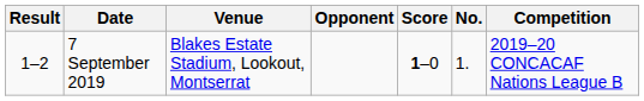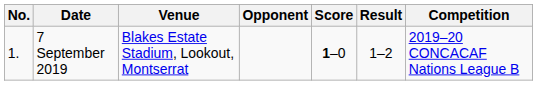 <table class="wikitable">
 <tr>
-<th>Result</th>
+<th>No.</th>
 <th>Date</th>
 <th>Venue</th>
 <th>Opponent</th>
 <th>Score</th>
-<th>No.</th>
+<th>Result</th>
 <th>Competition</th>
 </tr>
 <tr>
-<td align=center>1–2</td>
+<td>1.</td>
 <td>7 September 2019</td>
 <td><a href='#'>Blakes Estate Stadium</a>, Lookout, <a href='#'>Montserrat</a></td>
 <td></td>
 <td align=center><strong>1</strong>–0</td>
-<td>1.</td>
+<td align=center>1–2</td>
 <td><a href='#'>2019–20 CONCACAF Nations League B</a></td>
 </tr>
 </table>
